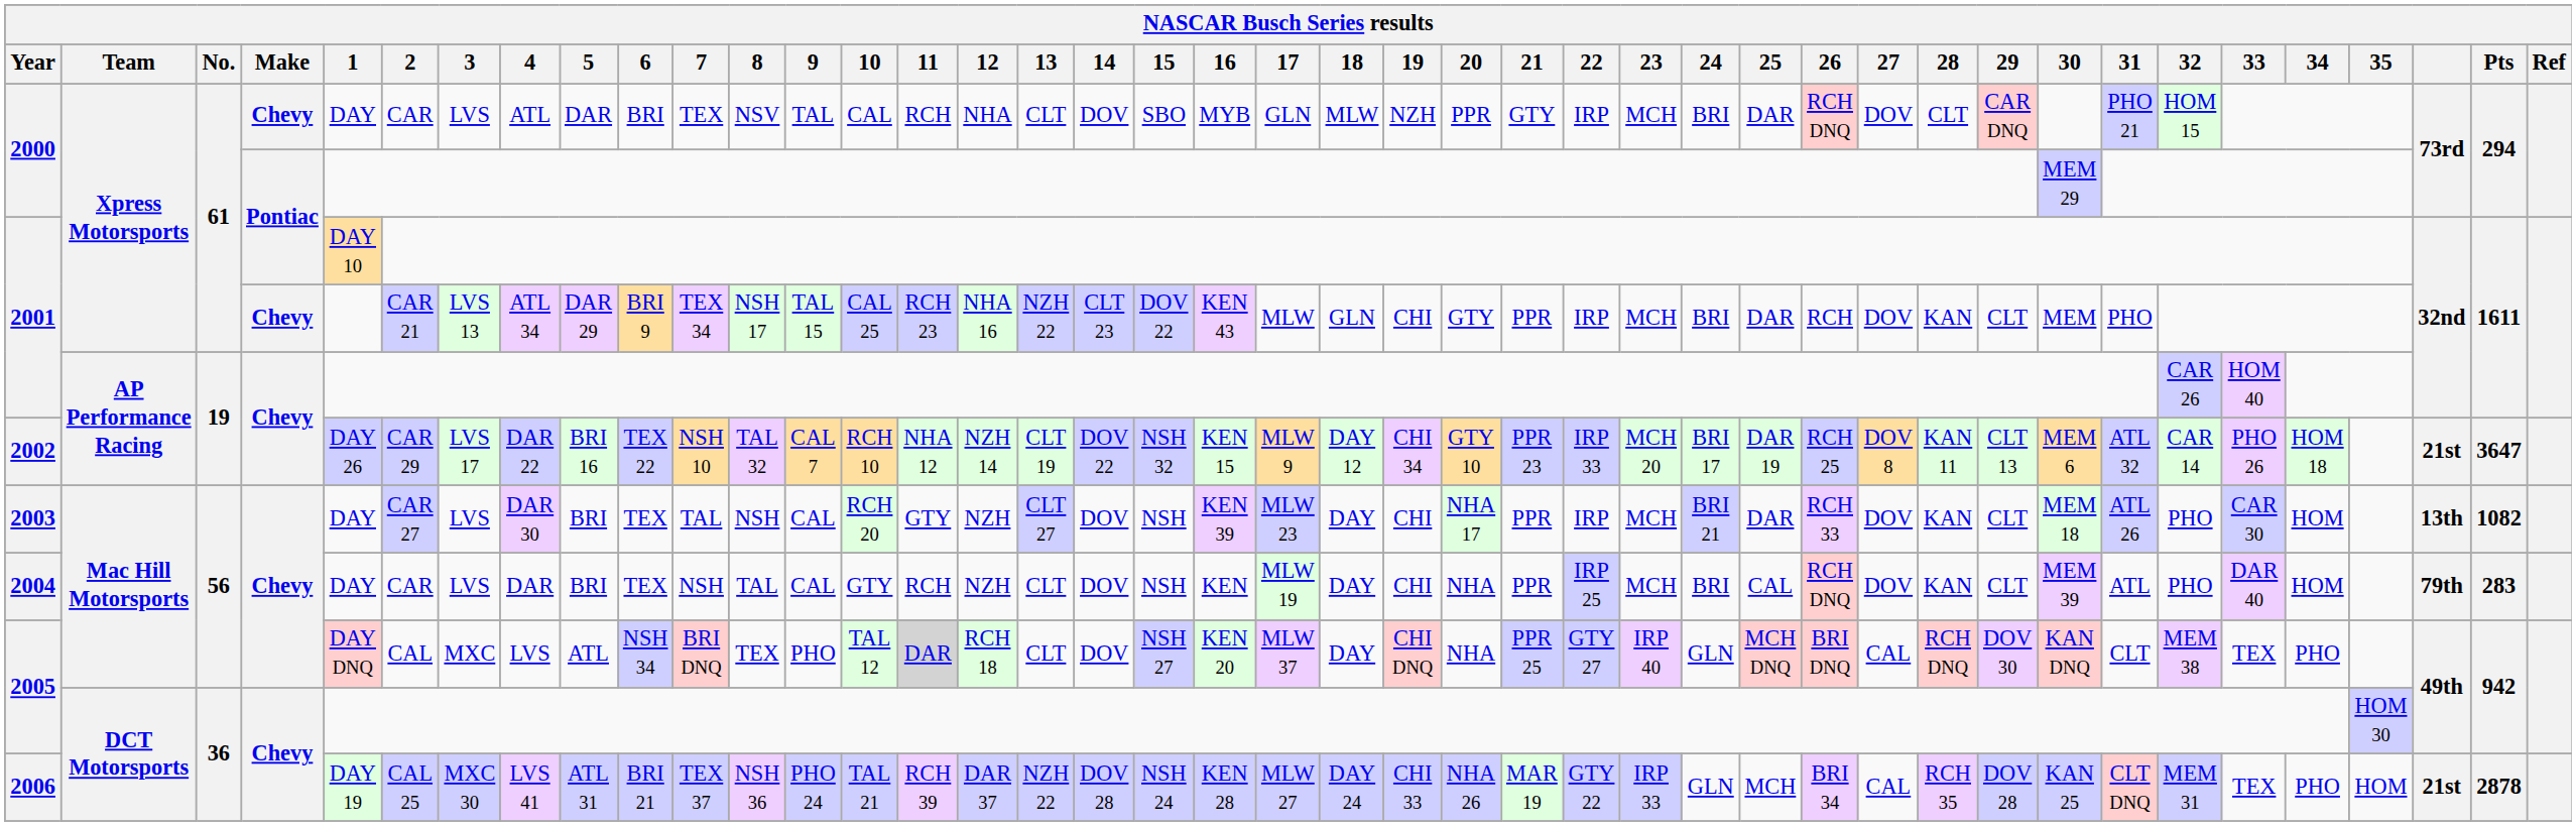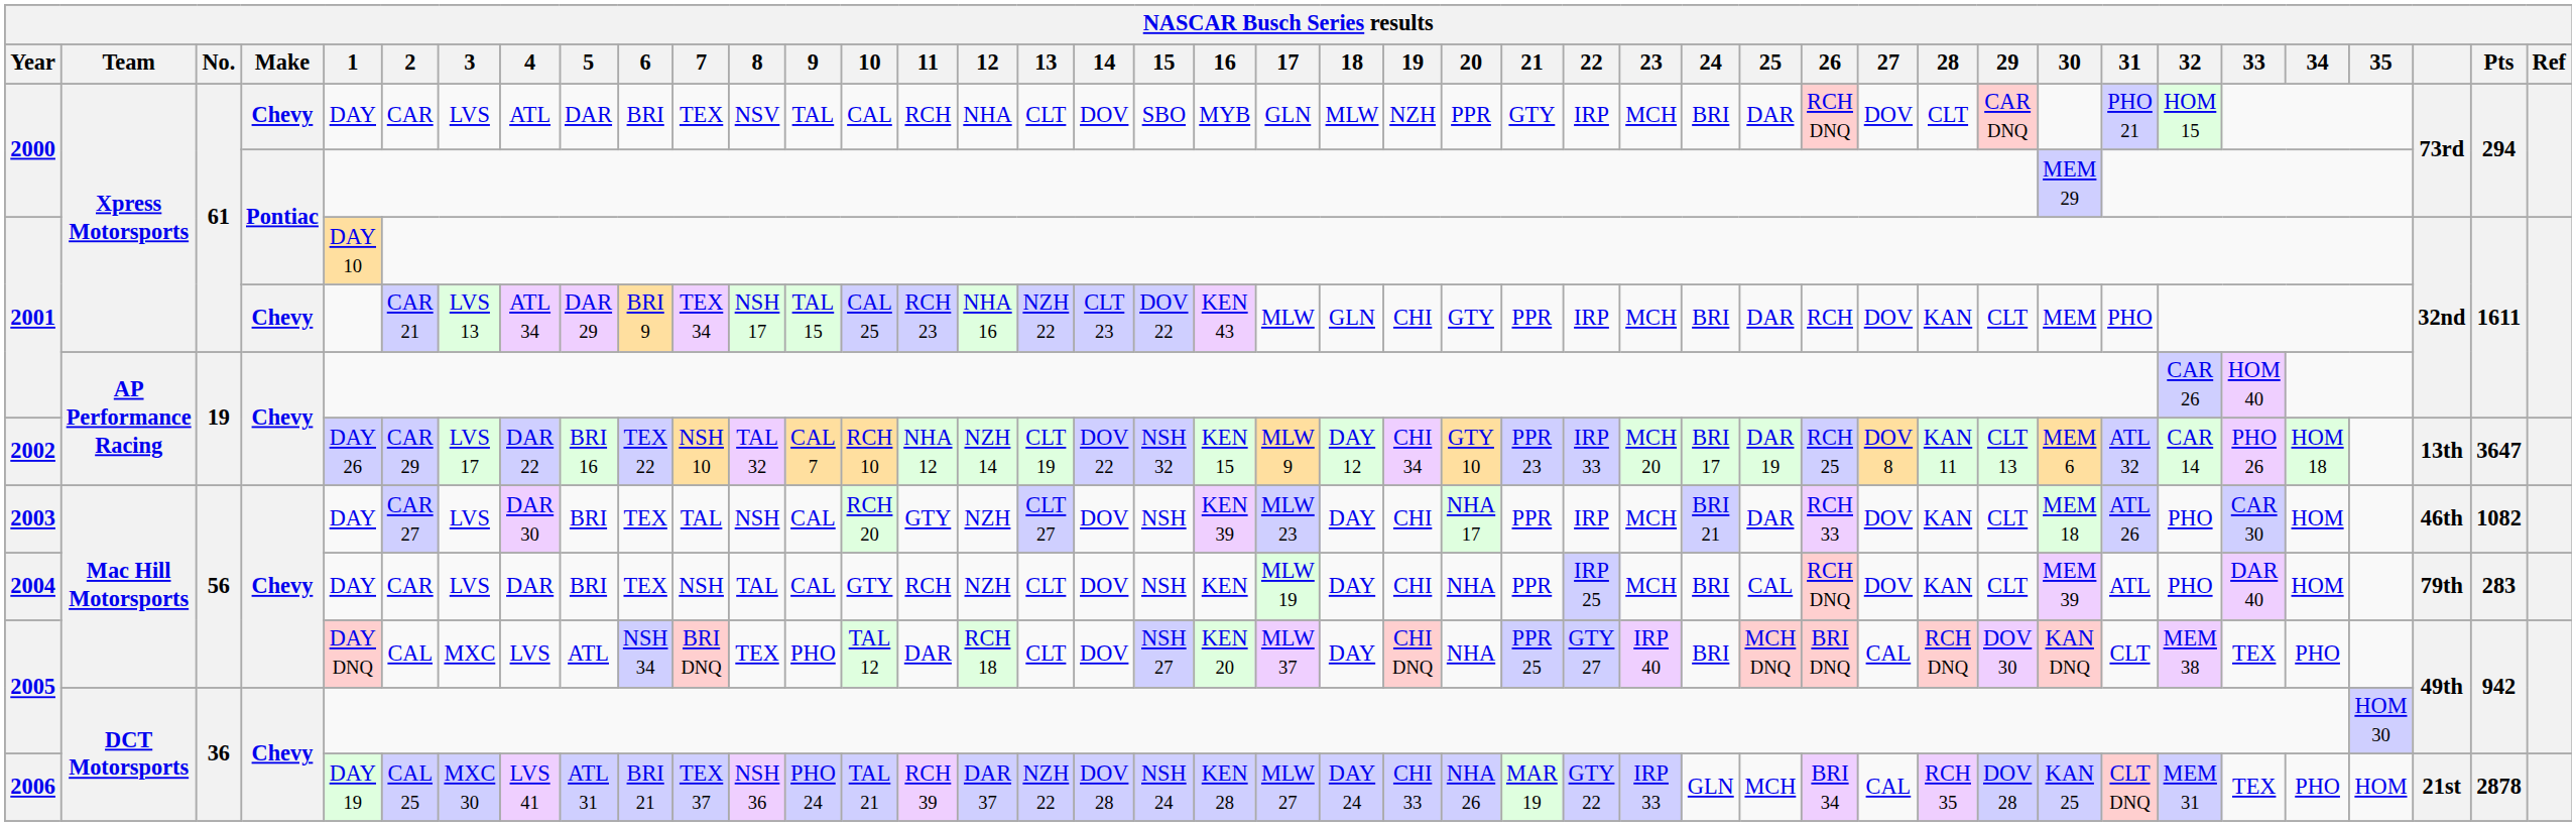 <table class="wikitable" style="text-align:center; font-size:75%">
 <tr>
 <th colspan=42><a href='#'>NASCAR Busch Series</a> results</th>
 </tr>
 <tr>
 <th>Year</th>
 <th>Team</th>
 <th>No.</th>
 <th>Make</th>
 <th>1</th>
 <th>2</th>
 <th>3</th>
 <th>4</th>
 <th>5</th>
 <th>6</th>
 <th>7</th>
 <th>8</th>
 <th>9</th>
 <th>10</th>
 <th>11</th>
 <th>12</th>
 <th>13</th>
 <th>14</th>
 <th>15</th>
 <th>16</th>
 <th>17</th>
 <th>18</th>
 <th>19</th>
 <th>20</th>
 <th>21</th>
 <th>22</th>
 <th>23</th>
 <th>24</th>
 <th>25</th>
 <th>26</th>
 <th>27</th>
 <th>28</th>
 <th>29</th>
 <th>30</th>
 <th>31</th>
 <th>32</th>
 <th>33</th>
 <th>34</th>
 <th>35</th>
 <th></th>
 <th>Pts</th>
 <th>Ref</th>
 </tr>
 <tr>
 <th rowspan=2><a href='#'>2000</a></th>
 <th rowspan=4><a href='#'>Xpress Motorsports</a></th>
 <th rowspan=4>61</th>
 <th><a href='#'>Chevy</a></th>
 <td><a href='#'>DAY</a></td>
 <td><a href='#'>CAR</a></td>
 <td><a href='#'>LVS</a></td>
 <td><a href='#'>ATL</a></td>
 <td><a href='#'>DAR</a></td>
 <td><a href='#'>BRI</a></td>
 <td><a href='#'>TEX</a></td>
 <td><a href='#'>NSV</a></td>
 <td><a href='#'>TAL</a></td>
 <td><a href='#'>CAL</a></td>
 <td><a href='#'>RCH</a></td>
 <td><a href='#'>NHA</a></td>
 <td><a href='#'>CLT</a></td>
 <td><a href='#'>DOV</a></td>
 <td><a href='#'>SBO</a></td>
 <td><a href='#'>MYB</a></td>
 <td><a href='#'>GLN</a></td>
 <td><a href='#'>MLW</a></td>
 <td><a href='#'>NZH</a></td>
 <td><a href='#'>PPR</a></td>
 <td><a href='#'>GTY</a></td>
 <td><a href='#'>IRP</a></td>
 <td><a href='#'>MCH</a></td>
 <td><a href='#'>BRI</a></td>
 <td><a href='#'>DAR</a></td>
 <td style="background:#FFCFCF;"><a href='#'>RCH</a><br><small>DNQ</small></td>
 <td><a href='#'>DOV</a></td>
 <td><a href='#'>CLT</a></td>
 <td style="background:#FFCFCF;"><a href='#'>CAR</a><br><small>DNQ</small></td>
 <td></td>
 <td style="background:#CFCFFF;"><a href='#'>PHO</a><br><small>21</small></td>
 <td style="background:#DFFFDF;"><a href='#'>HOM</a><br><small>15</small></td>
 <td colspan=3></td>
 <th rowspan=2>73rd</th>
 <th rowspan=2>294</th>
 <th rowspan=2></th>
 </tr>
 <tr>
 <th rowspan=2><a href='#'>Pontiac</a></th>
 <td colspan=29></td>
 <td style="background:#CFCFFF;"><a href='#'>MEM</a><br><small>29</small></td>
 <td colspan=5></td>
 </tr>
 <tr>
 <th rowspan=3><a href='#'>2001</a></th>
 <td style="background:#FFDF9F;"><a href='#'>DAY</a><br><small>10</small></td>
 <td colspan=34></td>
 <th rowspan=3>32nd</th>
 <th rowspan=3>1611</th>
 <th rowspan=3></th>
 </tr>
 <tr>
 <th><a href='#'>Chevy</a></th>
 <td></td>
 <td style="background:#CFCFFF;"><a href='#'>CAR</a><br><small>21</small></td>
 <td style="background:#DFFFDF;"><a href='#'>LVS</a><br><small>13</small></td>
 <td style="background:#EFCFFF;"><a href='#'>ATL</a><br><small>34</small></td>
 <td style="background:#EFCFFF;"><a href='#'>DAR</a><br><small>29</small></td>
 <td style="background:#FFDF9F;"><a href='#'>BRI</a><br><small>9</small></td>
 <td style="background:#EFCFFF;"><a href='#'>TEX</a><br><small>34</small></td>
 <td style="background:#DFFFDF;"><a href='#'>NSH</a><br><small>17</small></td>
 <td style="background:#DFFFDF;"><a href='#'>TAL</a><br><small>15</small></td>
 <td style="background:#CFCFFF;"><a href='#'>CAL</a><br><small>25</small></td>
 <td style="background:#CFCFFF;"><a href='#'>RCH</a><br><small>23</small></td>
 <td style="background:#DFFFDF;"><a href='#'>NHA</a><br><small>16</small></td>
 <td style="background:#CFCFFF;"><a href='#'>NZH</a><br><small>22</small></td>
 <td style="background:#CFCFFF;"><a href='#'>CLT</a><br><small>23</small></td>
 <td style="background:#CFCFFF;"><a href='#'>DOV</a><br><small>22</small></td>
 <td style="background:#EFCFFF;"><a href='#'>KEN</a><br><small>43</small></td>
 <td><a href='#'>MLW</a></td>
 <td><a href='#'>GLN</a></td>
 <td><a href='#'>CHI</a></td>
 <td><a href='#'>GTY</a></td>
 <td><a href='#'>PPR</a></td>
 <td><a href='#'>IRP</a></td>
 <td><a href='#'>MCH</a></td>
 <td><a href='#'>BRI</a></td>
 <td><a href='#'>DAR</a></td>
 <td><a href='#'>RCH</a></td>
 <td><a href='#'>DOV</a></td>
 <td><a href='#'>KAN</a></td>
 <td><a href='#'>CLT</a></td>
 <td><a href='#'>MEM</a></td>
 <td><a href='#'>PHO</a></td>
 <td colspan=4></td>
 </tr>
 <tr>
 <th rowspan=2><a href='#'>AP Performance Racing</a></th>
 <th rowspan=2>19</th>
 <th rowspan=2><a href='#'>Chevy</a></th>
 <td colspan=31></td>
 <td style="background:#CFCFFF;"><a href='#'>CAR</a><br><small>26</small></td>
 <td style="background:#EFCFFF;"><a href='#'>HOM</a><br><small>40</small></td>
 <td colspan=2></td>
 </tr>
 <tr>
 <th><a href='#'>2002</a></th>
 <td style="background:#CFCFFF;"><a href='#'>DAY</a><br><small>26</small></td>
 <td style="background:#CFCFFF;"><a href='#'>CAR</a><br><small>29</small></td>
 <td style="background:#DFFFDF;"><a href='#'>LVS</a><br><small>17</small></td>
 <td style="background:#CFCFFF;"><a href='#'>DAR</a><br><small>22</small></td>
 <td style="background:#DFFFDF;"><a href='#'>BRI</a><br><small>16</small></td>
 <td style="background:#CFCFFF;"><a href='#'>TEX</a><br><small>22</small></td>
 <td style="background:#FFDF9F;"><a href='#'>NSH</a><br><small>10</small></td>
 <td style="background:#EFCFFF;"><a href='#'>TAL</a><br><small>32</small></td>
 <td style="background:#FFDF9F;"><a href='#'>CAL</a><br><small>7</small></td>
 <td style="background:#FFDF9F;"><a href='#'>RCH</a><br><small>10</small></td>
 <td style="background:#DFFFDF;"><a href='#'>NHA</a><br><small>12</small></td>
 <td style="background:#DFFFDF;"><a href='#'>NZH</a><br><small>14</small></td>
 <td style="background:#DFFFDF;"><a href='#'>CLT</a><br><small>19</small></td>
 <td style="background:#CFCFFF;"><a href='#'>DOV</a><br><small>22</small></td>
 <td style="background:#CFCFFF;"><a href='#'>NSH</a><br><small>32</small></td>
 <td style="background:#DFFFDF;"><a href='#'>KEN</a><br><small>15</small></td>
 <td style="background:#FFDF9F;"><a href='#'>MLW</a><br><small>9</small></td>
 <td style="background:#DFFFDF;"><a href='#'>DAY</a><br><small>12</small></td>
 <td style="background:#EFCFFF;"><a href='#'>CHI</a><br><small>34</small></td>
 <td style="background:#FFDF9F;"><a href='#'>GTY</a><br><small>10</small></td>
 <td style="background:#CFCFFF;"><a href='#'>PPR</a><br><small>23</small></td>
 <td style="background:#CFCFFF;"><a href='#'>IRP</a><br><small>33</small></td>
 <td style="background:#DFFFDF;"><a href='#'>MCH</a><br><small>20</small></td>
 <td style="background:#DFFFDF;"><a href='#'>BRI</a><br><small>17</small></td>
 <td style="background:#DFFFDF;"><a href='#'>DAR</a><br><small>19</small></td>
 <td style="background:#CFCFFF;"><a href='#'>RCH</a><br><small>25</small></td>
 <td style="background:#FFDF9F;"><a href='#'>DOV</a><br><small>8</small></td>
 <td style="background:#DFFFDF;"><a href='#'>KAN</a><br><small>11</small></td>
 <td style="background:#DFFFDF;"><a href='#'>CLT</a><br><small>13</small></td>
 <td style="background:#FFDF9F;"><a href='#'>MEM</a><br><small>6</small></td>
 <td style="background:#CFCFFF;"><a href='#'>ATL</a><br><small>32</small></td>
 <td style="background:#DFFFDF;"><a href='#'>CAR</a><br><small>14</small></td>
 <td style="background:#EFCFFF;"><a href='#'>PHO</a><br><small>26</small></td>
 <td style="background:#DFFFDF;"><a href='#'>HOM</a><br><small>18</small></td>
 <td></td>
-<th>21st</th>
+<th>13th</th>
 <th>3647</th>
 <th></th>
 </tr>
 <tr>
 <th><a href='#'>2003</a></th>
 <th rowspan=3><a href='#'>Mac Hill Motorsports</a></th>
 <th rowspan=3>56</th>
 <th rowspan=3><a href='#'>Chevy</a></th>
 <td><a href='#'>DAY</a></td>
 <td style="background:#CFCFFF;"><a href='#'>CAR</a><br><small>27</small></td>
 <td><a href='#'>LVS</a></td>
 <td style="background:#EFCFFF;"><a href='#'>DAR</a><br><small>30</small></td>
 <td><a href='#'>BRI</a></td>
 <td><a href='#'>TEX</a></td>
 <td><a href='#'>TAL</a></td>
 <td><a href='#'>NSH</a></td>
 <td><a href='#'>CAL</a></td>
 <td style="background:#DFFFDF;"><a href='#'>RCH</a><br><small>20</small></td>
 <td><a href='#'>GTY</a></td>
 <td><a href='#'>NZH</a></td>
 <td style="background:#CFCFFF;"><a href='#'>CLT</a><br><small>27</small></td>
 <td><a href='#'>DOV</a></td>
 <td><a href='#'>NSH</a></td>
 <td style="background:#EFCFFF;"><a href='#'>KEN</a><br><small>39</small></td>
 <td style="background:#CFCFFF;"><a href='#'>MLW</a><br><small>23</small></td>
 <td><a href='#'>DAY</a></td>
 <td><a href='#'>CHI</a></td>
 <td style="background:#DFFFDF;"><a href='#'>NHA</a><br><small>17</small></td>
 <td><a href='#'>PPR</a></td>
 <td><a href='#'>IRP</a></td>
 <td><a href='#'>MCH</a></td>
 <td style="background:#CFCFFF;"><a href='#'>BRI</a><br><small>21</small></td>
 <td><a href='#'>DAR</a></td>
 <td style="background:#EFCFFF;"><a href='#'>RCH</a><br><small>33</small></td>
 <td><a href='#'>DOV</a></td>
 <td><a href='#'>KAN</a></td>
 <td><a href='#'>CLT</a></td>
 <td style="background:#DFFFDF;"><a href='#'>MEM</a><br><small>18</small></td>
 <td style="background:#CFCFFF;"><a href='#'>ATL</a><br><small>26</small></td>
 <td><a href='#'>PHO</a></td>
 <td style="background:#CFCFFF;"><a href='#'>CAR</a><br><small>30</small></td>
 <td><a href='#'>HOM</a></td>
 <td></td>
-<th>13th</th>
+<th>46th</th>
 <th>1082</th>
 <th></th>
 </tr>
 <tr>
 <th><a href='#'>2004</a></th>
 <td><a href='#'>DAY</a></td>
 <td><a href='#'>CAR</a></td>
 <td><a href='#'>LVS</a></td>
 <td><a href='#'>DAR</a></td>
 <td><a href='#'>BRI</a></td>
 <td><a href='#'>TEX</a></td>
 <td><a href='#'>NSH</a></td>
 <td><a href='#'>TAL</a></td>
 <td><a href='#'>CAL</a></td>
 <td><a href='#'>GTY</a></td>
 <td><a href='#'>RCH</a></td>
 <td><a href='#'>NZH</a></td>
 <td><a href='#'>CLT</a></td>
 <td><a href='#'>DOV</a></td>
 <td><a href='#'>NSH</a></td>
 <td><a href='#'>KEN</a></td>
 <td style="background:#DFFFDF;"><a href='#'>MLW</a><br><small>19</small></td>
 <td><a href='#'>DAY</a></td>
 <td><a href='#'>CHI</a></td>
 <td><a href='#'>NHA</a></td>
 <td><a href='#'>PPR</a></td>
 <td style="background:#CFCFFF;"><a href='#'>IRP</a><br><small>25</small></td>
 <td><a href='#'>MCH</a></td>
 <td><a href='#'>BRI</a></td>
 <td><a href='#'>CAL</a></td>
 <td style="background:#FFCFCF;"><a href='#'>RCH</a><br><small>DNQ</small></td>
 <td><a href='#'>DOV</a></td>
 <td><a href='#'>KAN</a></td>
 <td><a href='#'>CLT</a></td>
 <td style="background:#EFCFFF;"><a href='#'>MEM</a><br><small>39</small></td>
 <td><a href='#'>ATL</a></td>
 <td><a href='#'>PHO</a></td>
 <td style="background:#EFCFFF;"><a href='#'>DAR</a><br><small>40</small></td>
 <td><a href='#'>HOM</a></td>
 <td></td>
 <th>79th</th>
 <th>283</th>
 <th></th>
 </tr>
 <tr>
 <th rowspan=2><a href='#'>2005</a></th>
 <td style="background:#FFCFCF;"><a href='#'>DAY</a><br><small>DNQ</small></td>
 <td><a href='#'>CAL</a></td>
 <td><a href='#'>MXC</a></td>
 <td><a href='#'>LVS</a></td>
 <td><a href='#'>ATL</a></td>
 <td style="background:#CFCFFF;"><a href='#'>NSH</a><br><small>34</small></td>
 <td style="background:#FFCFCF;"><a href='#'>BRI</a><br><small>DNQ</small></td>
 <td><a href='#'>TEX</a></td>
 <td><a href='#'>PHO</a></td>
 <td style="background:#DFFFDF;"><a href='#'>TAL</a><br><small>12</small></td>
-<td style="background: lightgrey;"><a href='#'>DAR</a></td>
+<td><a href='#'>DAR</a></td>
 <td style="background:#DFFFDF;"><a href='#'>RCH</a><br><small>18</small></td>
 <td><a href='#'>CLT</a></td>
 <td><a href='#'>DOV</a></td>
 <td style="background:#CFCFFF;"><a href='#'>NSH</a><br><small>27</small></td>
 <td style="background:#DFFFDF;"><a href='#'>KEN</a><br><small>20</small></td>
 <td style="background:#EFCFFF;"><a href='#'>MLW</a><br><small>37</small></td>
 <td><a href='#'>DAY</a></td>
 <td style="background:#FFCFCF;"><a href='#'>CHI</a><br><small>DNQ</small></td>
 <td><a href='#'>NHA</a></td>
 <td style="background:#CFCFFF;"><a href='#'>PPR</a><br><small>25</small></td>
 <td style="background:#CFCFFF;"><a href='#'>GTY</a><br><small>27</small></td>
 <td style="background:#EFCFFF;"><a href='#'>IRP</a><br><small>40</small></td>
-<td><a href='#'>GLN</a></td>
+<td><a href='#'>BRI</a></td>
 <td style="background:#FFCFCF;"><a href='#'>MCH</a><br><small>DNQ</small></td>
 <td style="background:#FFCFCF;"><a href='#'>BRI</a><br><small>DNQ</small></td>
 <td><a href='#'>CAL</a></td>
 <td style="background:#FFCFCF;"><a href='#'>RCH</a><br><small>DNQ</small></td>
 <td style="background:#EFCFFF;"><a href='#'>DOV</a><br><small>30</small></td>
 <td style="background:#FFCFCF;"><a href='#'>KAN</a><br><small>DNQ</small></td>
 <td><a href='#'>CLT</a></td>
 <td style="background:#EFCFFF;"><a href='#'>MEM</a><br><small>38</small></td>
 <td><a href='#'>TEX</a></td>
 <td><a href='#'>PHO</a></td>
 <td colspan=1></td>
 <th rowspan=2>49th</th>
 <th rowspan=2>942</th>
 <th rowspan=2></th>
 </tr>
 <tr>
 <th rowspan=2><a href='#'>DCT Motorsports</a></th>
 <th rowspan=2>36</th>
 <th rowspan=2><a href='#'>Chevy</a></th>
 <td colspan=34></td>
 <td style="background:#CFCFFF;"><a href='#'>HOM</a><br><small>30</small></td>
 </tr>
 <tr>
 <th><a href='#'>2006</a></th>
 <td style="background:#DFFFDF;"><a href='#'>DAY</a><br><small>19</small></td>
 <td style="background:#CFCFFF;"><a href='#'>CAL</a><br><small>25</small></td>
 <td style="background:#CFCFFF;"><a href='#'>MXC</a><br><small>30</small></td>
 <td style="background:#EFCFFF;"><a href='#'>LVS</a><br><small>41</small></td>
 <td style="background:#CFCFFF;"><a href='#'>ATL</a><br><small>31</small></td>
 <td style="background:#CFCFFF;"><a href='#'>BRI</a><br><small>21</small></td>
 <td style="background:#CFCFFF;"><a href='#'>TEX</a><br><small>37</small></td>
 <td style="background:#EFCFFF;"><a href='#'>NSH</a><br><small>36</small></td>
 <td style="background:#CFCFFF;"><a href='#'>PHO</a><br><small>24</small></td>
 <td style="background:#CFCFFF;"><a href='#'>TAL</a><br><small>21</small></td>
 <td style="background:#EFCFFF;"><a href='#'>RCH</a><br><small>39</small></td>
 <td style="background:#CFCFFF;"><a href='#'>DAR</a><br><small>37</small></td>
 <td style="background:#CFCFFF;"><a href='#'>NZH</a><br><small>22</small></td>
 <td style="background:#CFCFFF;"><a href='#'>DOV</a><br><small>28</small></td>
 <td style="background:#CFCFFF;"><a href='#'>NSH</a><br><small>24</small></td>
 <td style="background:#CFCFFF;"><a href='#'>KEN</a><br><small>28</small></td>
 <td style="background:#CFCFFF;"><a href='#'>MLW</a><br><small>27</small></td>
 <td style="background:#CFCFFF;"><a href='#'>DAY</a><br><small>24</small></td>
 <td style="background:#CFCFFF;"><a href='#'>CHI</a><br><small>33</small></td>
 <td style="background:#CFCFFF;"><a href='#'>NHA</a><br><small>26</small></td>
 <td style="background:#DFFFDF;"><a href='#'>MAR</a><br><small>19</small></td>
 <td style="background:#CFCFFF;"><a href='#'>GTY</a><br><small>22</small></td>
 <td style="background:#CFCFFF;"><a href='#'>IRP</a><br><small>33</small></td>
 <td><a href='#'>GLN</a></td>
 <td><a href='#'>MCH</a></td>
 <td style="background:#EFCFFF;"><a href='#'>BRI</a><br><small>34</small></td>
 <td><a href='#'>CAL</a></td>
 <td style="background:#EFCFFF;"><a href='#'>RCH</a><br><small>35</small></td>
 <td style="background:#CFCFFF;"><a href='#'>DOV</a><br><small>28</small></td>
 <td style="background:#CFCFFF;"><a href='#'>KAN</a><br><small>25</small></td>
 <td style="background:#FFCFCF;"><a href='#'>CLT</a><br><small>DNQ</small></td>
 <td style="background:#CFCFFF;"><a href='#'>MEM</a><br><small>31</small></td>
 <td><a href='#'>TEX</a></td>
 <td><a href='#'>PHO</a></td>
 <td><a href='#'>HOM</a></td>
 <th>21st</th>
 <th>2878</th>
 <th></th>
 </tr>
 </table>
